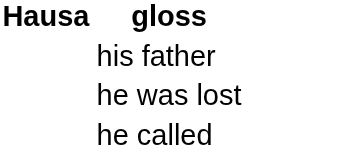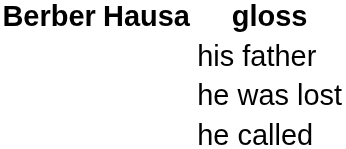 <table>
 <tr>
+<th>Berber</th>
 <th>Hausa</th>
 <th>gloss</th>
 </tr>
 <tr>
 <td></td>
+<td></td>
 <td>his father</td>
 </tr>
 <tr>
+<td></td>
 <td></td>
 <td>he was lost</td>
 </tr>
 <tr>
 <td></td>
+<td></td>
 <td>he called</td>
 </tr>
 </table>
